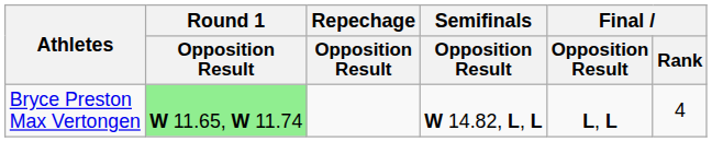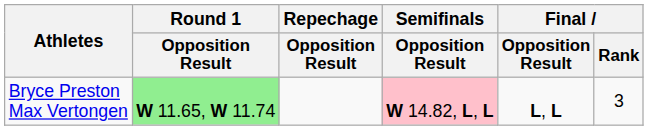 <table class="wikitable" style="font-size:90%;text-align:center;">
 <tr>
 <th rowspan=2>Athletes</th>
 <th>Round 1</th>
 <th>Repechage</th>
 <th>Semifinals</th>
 <th colspan=2>Final / </th>
 </tr>
 <tr style="font-size:95%">
 <th>Opposition<br>Result</th>
 <th>Opposition<br>Result</th>
 <th>Opposition<br>Result</th>
 <th>Opposition<br>Result</th>
 <th>Rank</th>
 </tr>
 <tr>
 <td style="text-align:left;"><a href='#'>Bryce Preston</a><br><a href='#'>Max Vertongen</a></td>
 <td style="background: lightgreen;"><br><strong>W</strong> 11.65, <strong>W</strong> 11.74</td>
 <td></td>
-<td><br><strong>W</strong> 14.82, <strong>L</strong>, <strong>L</strong></td>
+<td style="background: pink;"><br><strong>W</strong> 14.82, <strong>L</strong>, <strong>L</strong></td>
 <td><br><strong>L</strong>, <strong>L</strong></td>
-<td>4</td>
+<td>3</td>
 </tr>
 </table>
